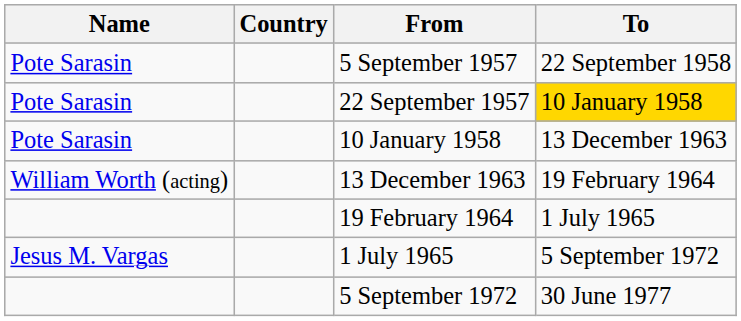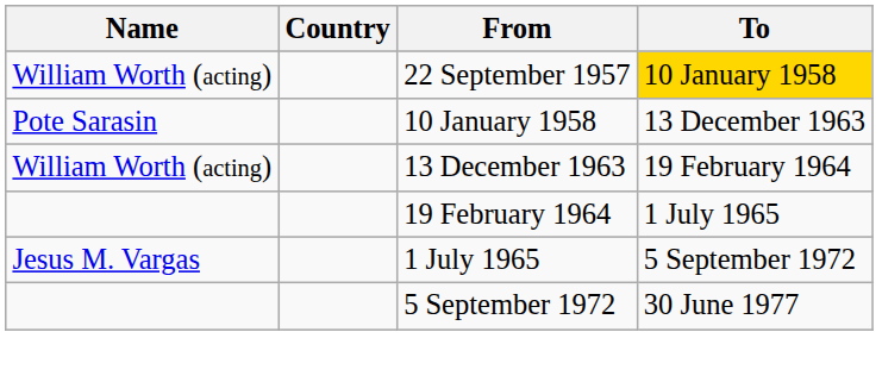 <table class="wikitable">
 <tr>
 <th>Name</th>
 <th>Country</th>
 <th>From</th>
 <th>To</th>
 </tr>
 <tr>
-<td><a href='#'>Pote Sarasin</a></td>
-<td></td>
-<td>5 September 1957</td>
-<td>22 September 1958</td>
-</tr>
-<tr>
-<td><a href='#'>Pote Sarasin</a></td>
+<td><a href='#'>William Worth</a> (<small>acting</small>)</td>
 <td></td>
 <td>22 September 1957</td>
 <td style="background: gold;">10 January 1958</td>
 </tr>
 <tr>
 <td><a href='#'>Pote Sarasin</a></td>
 <td></td>
 <td>10 January 1958</td>
 <td>13 December 1963</td>
 </tr>
 <tr>
 <td><a href='#'>William Worth</a> (<small>acting</small>)</td>
 <td></td>
 <td>13 December 1963</td>
 <td>19 February 1964</td>
 </tr>
 <tr>
 <td></td>
 <td></td>
 <td>19 February 1964</td>
 <td>1 July 1965</td>
 </tr>
 <tr>
 <td><a href='#'>Jesus M. Vargas</a></td>
 <td></td>
 <td>1 July 1965</td>
 <td>5 September 1972</td>
 </tr>
 <tr>
 <td></td>
 <td></td>
 <td>5 September 1972</td>
 <td>30 June 1977</td>
 </tr>
 </table>
